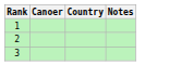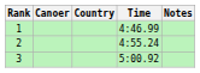 <table class="wikitable sortable" style="text-align:center">
 <tr>
 <th>Rank</th>
 <th>Canoer</th>
 <th>Country</th>
+<th>Time</th>
 <th>Notes</th>
 </tr>
 <tr bgcolor=bbf3bb>
 <td>1</td>
 <td align=left></td>
 <td align=left></td>
+<td>4:46.99</td>
 <td></td>
 </tr>
 <tr bgcolor=bbf3bb>
 <td>2</td>
 <td align=left></td>
 <td align=left></td>
+<td>4:55.24</td>
 <td></td>
 </tr>
 <tr bgcolor=bbf3bb>
 <td>3</td>
 <td align=left></td>
 <td align=left></td>
+<td>5:00.92</td>
 <td></td>
 </tr>
 </table>
